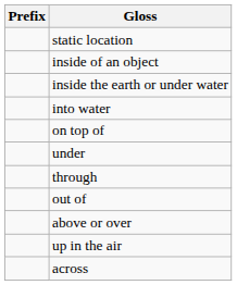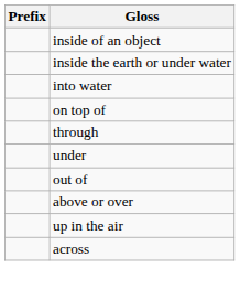 <table class=wikitable>
 <tr>
 <th>Prefix</th>
 <th>Gloss</th>
-</tr>
-<tr>
-<td></td>
-<td>static location</td>
 </tr>
 <tr>
 <td></td>
 <td>inside of an object</td>
 </tr>
 <tr>
 <td></td>
 <td>inside the earth or under water</td>
 </tr>
 <tr>
 <td></td>
 <td>into water</td>
 </tr>
 <tr>
 <td></td>
 <td>on top of</td>
 </tr>
 <tr>
 <td></td>
-<td>under</td>
+<td>through</td>
 </tr>
 <tr>
 <td></td>
-<td>through</td>
+<td>under</td>
 </tr>
 <tr>
 <td></td>
 <td>out of</td>
 </tr>
 <tr>
 <td></td>
 <td>above or over</td>
 </tr>
 <tr>
 <td></td>
 <td>up in the air</td>
 </tr>
 <tr>
 <td></td>
 <td>across</td>
 </tr>
 </table>
